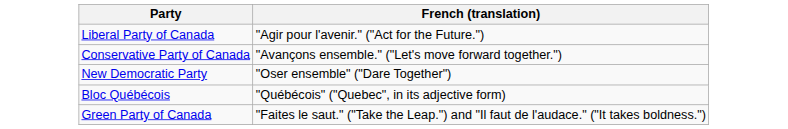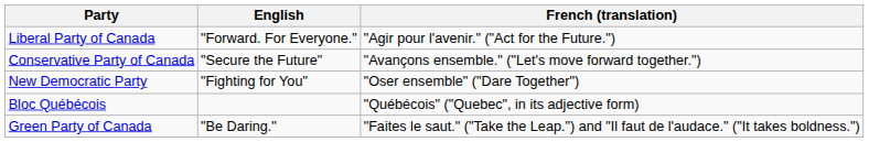 <table class="wikitable" style="margin-left: auto; margin-right: auto; border: none;">
 <tr>
 <th>Party</th>
+<th>English</th>
 <th>French (translation)</th>
 </tr>
 <tr>
 <td><a href='#'>Liberal Party of Canada</a></td>
+<td>"Forward. For Everyone."</td>
 <td>"Agir pour l'avenir." ("Act for the Future.")</td>
 </tr>
 <tr>
 <td><a href='#'>Conservative Party of Canada</a></td>
+<td>"Secure the Future"</td>
 <td>"Avançons ensemble." ("Let's move forward together.")</td>
 </tr>
 <tr>
 <td><a href='#'>New Democratic Party</a></td>
+<td>"Fighting for You"</td>
 <td>"Oser ensemble" ("Dare Together")</td>
 </tr>
 <tr>
 <td><a href='#'>Bloc Québécois</a></td>
+<td></td>
 <td>"Québécois" ("Quebec", in its adjective form)</td>
 </tr>
 <tr>
 <td><a href='#'>Green Party of Canada</a></td>
+<td>"Be Daring."</td>
 <td>"Faites le saut." ("Take the Leap.") and "Il faut de l'audace." ("It takes boldness.")</td>
 </tr>
 </table>
